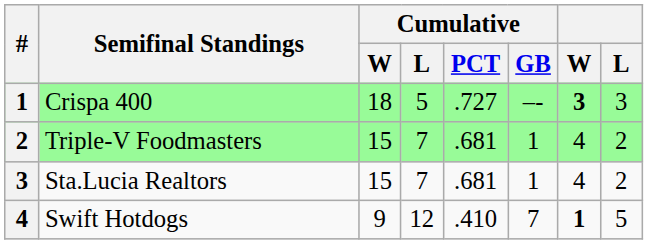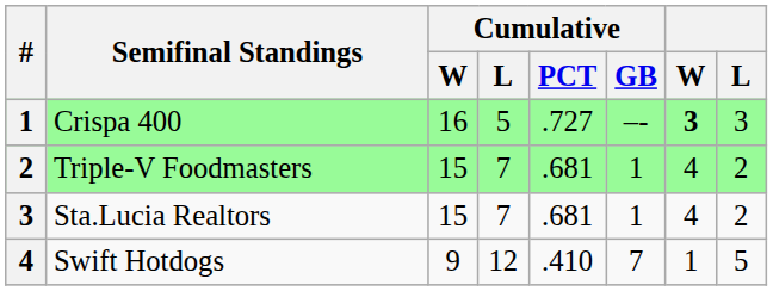 <table class="wikitable" style="text-align:center">
 <tr>
 <th width=15 rowspan=2>#</th>
 <th rowspan=2 width=200>Semifinal Standings</th>
 <th colspan=4>Cumulative</th>
 <th colspan=2></th>
 </tr>
 <tr>
 <th width=20>W</th>
 <th width=20>L</th>
 <th width=35><a href='#'>PCT</a></th>
 <th width=25><a href='#'>GB</a></th>
 <th width=20>W</th>
 <th width=20>L</th>
 </tr>
 <tr bgcolor="#98fb98">
 <th>1</th>
 <td align=left>Crispa 400</td>
-<td>18</td>
+<td>16</td>
 <td>5</td>
 <td>.727</td>
 <td>–-</td>
 <td><strong>3</strong></td>
 <td>3</td>
 </tr>
 <tr align=center bgcolor="#98fb98">
 <th>2</th>
 <td align=left>Triple-V Foodmasters</td>
 <td>15</td>
 <td>7</td>
 <td>.681</td>
 <td>1</td>
 <td>4</td>
 <td>2</td>
 </tr>
 <tr align=center bgcolor=>
 <th>3</th>
 <td align=left>Sta.Lucia Realtors</td>
 <td>15</td>
 <td>7</td>
 <td>.681</td>
 <td>1</td>
 <td>4</td>
 <td>2</td>
 </tr>
 <tr align=center bgcolor=>
 <th>4</th>
 <td align=left>Swift Hotdogs</td>
 <td>9</td>
 <td>12</td>
 <td>.410</td>
 <td>7</td>
-<td><strong>1</strong></td>
+<td>1</td>
 <td>5</td>
 </tr>
 </table>
